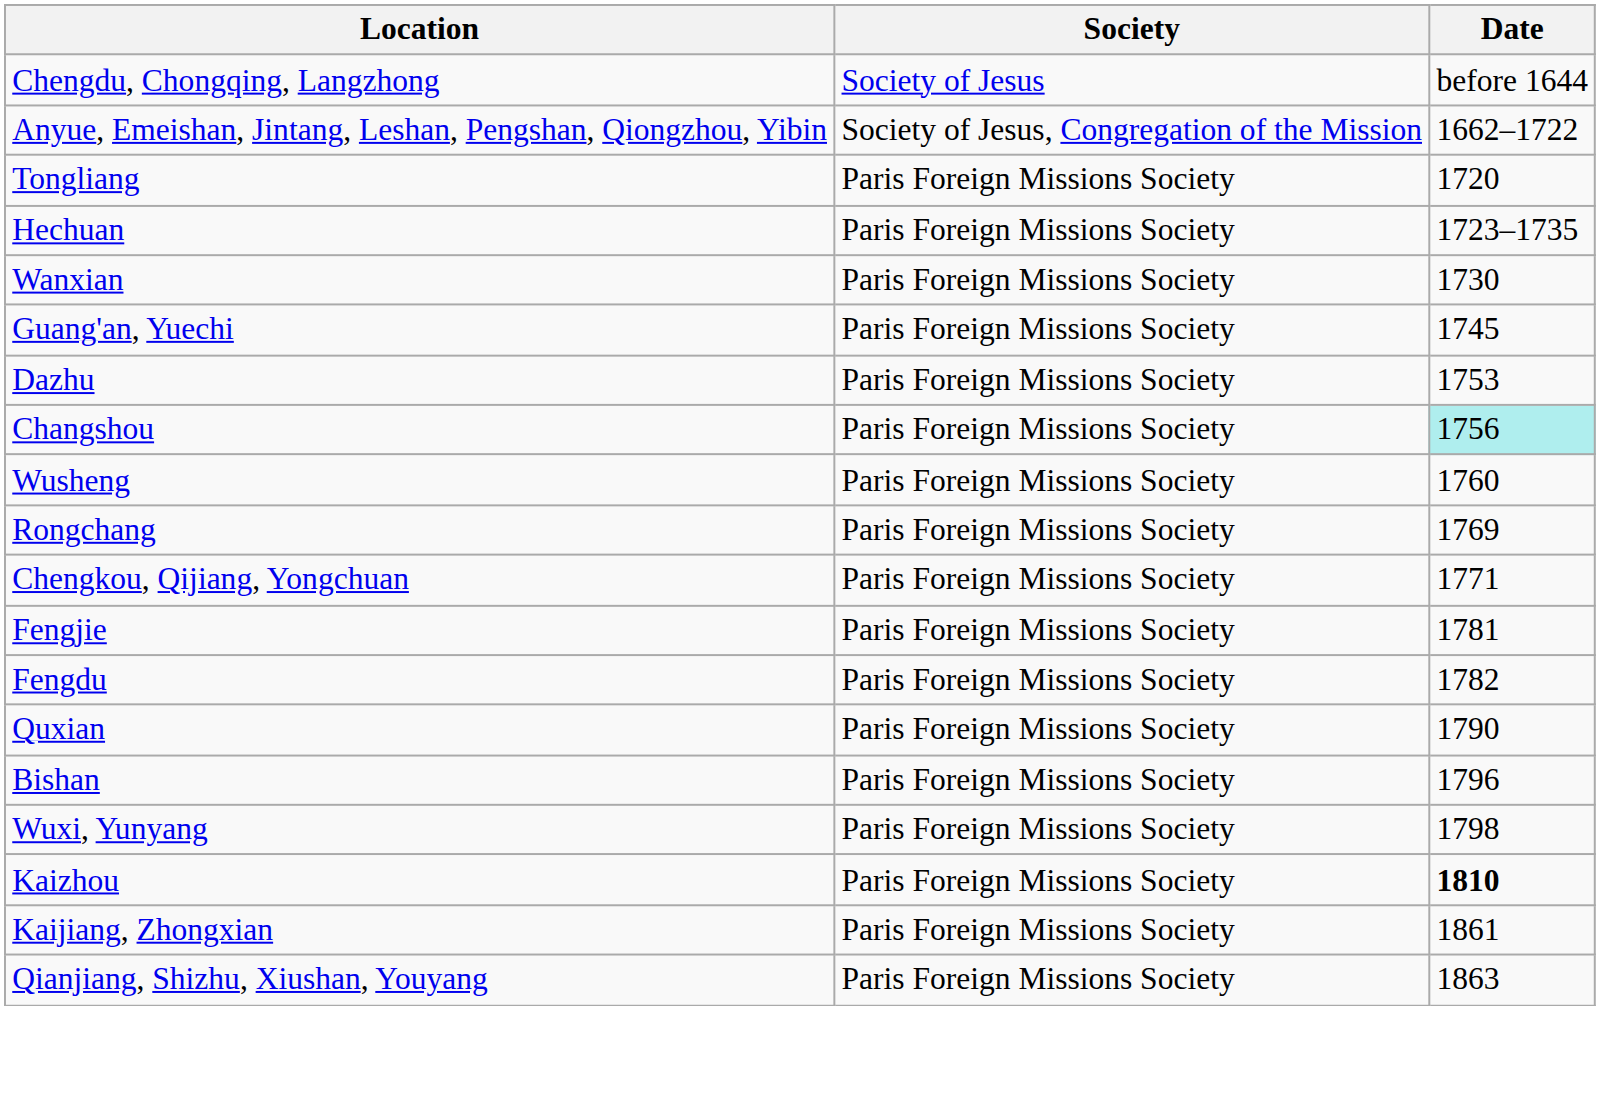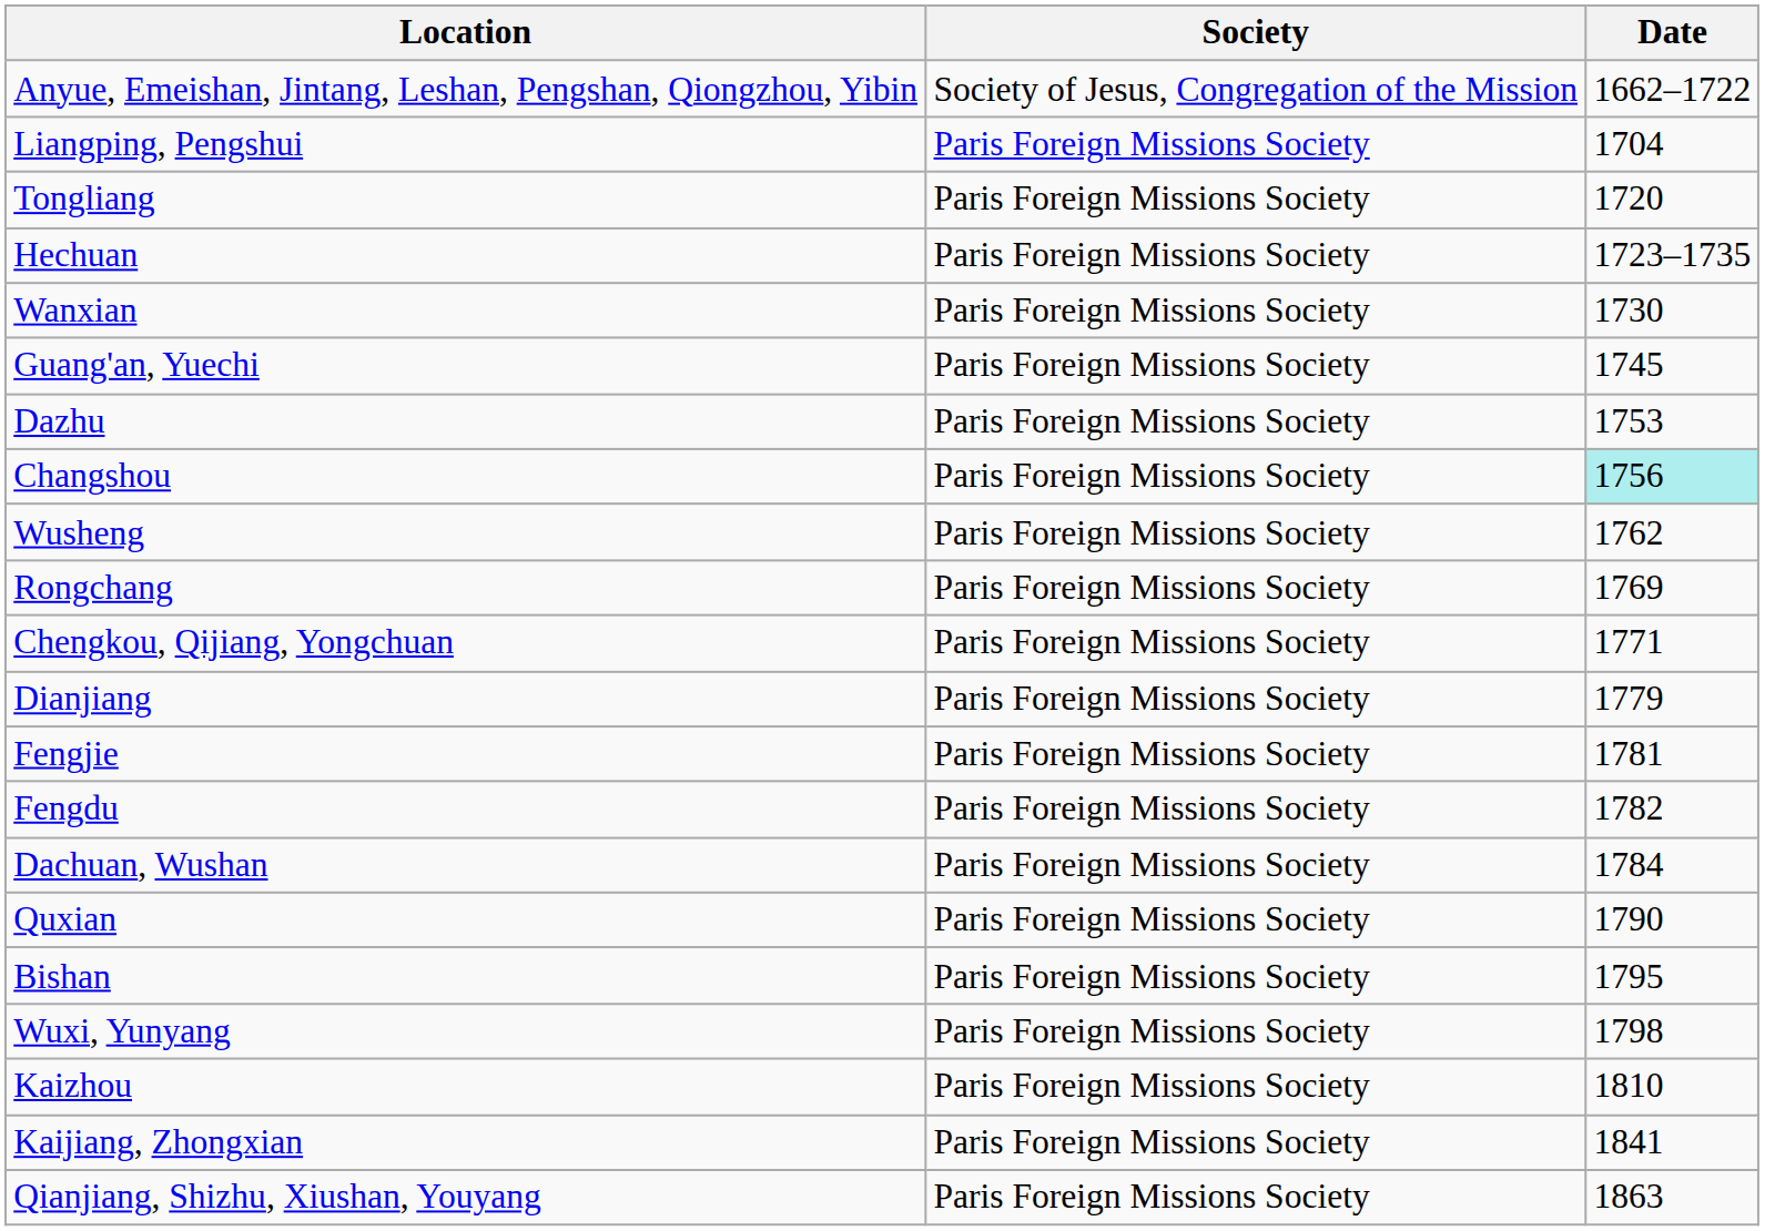 <table class="wikitable">
 <tr>
 <th>Location</th>
 <th>Society</th>
 <th>Date</th>
 </tr>
 <tr>
-<td><a href='#'>Chengdu</a>, <a href='#'>Chongqing</a>, <a href='#'>Langzhong</a></td>
-<td><a href='#'>Society of Jesus</a></td>
-<td>before 1644</td>
-</tr>
-<tr>
 <td><a href='#'>Anyue</a>, <a href='#'>Emeishan</a>, <a href='#'>Jintang</a>, <a href='#'>Leshan</a>, <a href='#'>Pengshan</a>, <a href='#'>Qiongzhou</a>, <a href='#'>Yibin</a></td>
 <td>Society of Jesus, <a href='#'>Congregation of the Mission</a></td>
 <td>1662–1722</td>
+</tr>
+<tr>
+<td><a href='#'>Liangping</a>, <a href='#'>Pengshui</a></td>
+<td><a href='#'>Paris Foreign Missions Society</a></td>
+<td>1704</td>
 </tr>
 <tr>
 <td><a href='#'>Tongliang</a></td>
 <td>Paris Foreign Missions Society</td>
 <td>1720</td>
 </tr>
 <tr>
 <td><a href='#'>Hechuan</a></td>
 <td>Paris Foreign Missions Society</td>
 <td>1723–1735</td>
 </tr>
 <tr>
 <td><a href='#'>Wanxian</a></td>
 <td>Paris Foreign Missions Society</td>
 <td>1730</td>
 </tr>
 <tr>
 <td><a href='#'>Guang'an</a>, <a href='#'>Yuechi</a></td>
 <td>Paris Foreign Missions Society</td>
 <td>1745</td>
 </tr>
 <tr>
 <td><a href='#'>Dazhu</a></td>
 <td>Paris Foreign Missions Society</td>
 <td>1753</td>
 </tr>
 <tr>
 <td><a href='#'>Changshou</a></td>
 <td>Paris Foreign Missions Society</td>
 <td style="background: paleturquoise;">1756</td>
 </tr>
 <tr>
 <td><a href='#'>Wusheng</a></td>
 <td>Paris Foreign Missions Society</td>
-<td>1760</td>
+<td>1762</td>
 </tr>
 <tr>
 <td><a href='#'>Rongchang</a></td>
 <td>Paris Foreign Missions Society</td>
 <td>1769</td>
 </tr>
 <tr>
 <td><a href='#'>Chengkou</a>, <a href='#'>Qijiang</a>, <a href='#'>Yongchuan</a></td>
 <td>Paris Foreign Missions Society</td>
 <td>1771</td>
 </tr>
 <tr>
+<td><a href='#'>Dianjiang</a></td>
+<td>Paris Foreign Missions Society</td>
+<td>1779</td>
+</tr>
+<tr>
 <td><a href='#'>Fengjie</a></td>
 <td>Paris Foreign Missions Society</td>
 <td>1781</td>
 </tr>
 <tr>
 <td><a href='#'>Fengdu</a></td>
 <td>Paris Foreign Missions Society</td>
 <td>1782</td>
 </tr>
 <tr>
+<td><a href='#'>Dachuan</a>, <a href='#'>Wushan</a></td>
+<td>Paris Foreign Missions Society</td>
+<td>1784</td>
+</tr>
+<tr>
 <td><a href='#'>Quxian</a></td>
 <td>Paris Foreign Missions Society</td>
 <td>1790</td>
 </tr>
 <tr>
 <td><a href='#'>Bishan</a></td>
 <td>Paris Foreign Missions Society</td>
-<td>1796</td>
+<td>1795</td>
 </tr>
 <tr>
 <td><a href='#'>Wuxi</a>, <a href='#'>Yunyang</a></td>
 <td>Paris Foreign Missions Society</td>
 <td>1798</td>
 </tr>
 <tr>
 <td><a href='#'>Kaizhou</a></td>
 <td>Paris Foreign Missions Society</td>
-<td><strong>1810</strong></td>
+<td>1810</td>
 </tr>
 <tr>
 <td><a href='#'>Kaijiang</a>, <a href='#'>Zhongxian</a></td>
 <td>Paris Foreign Missions Society</td>
-<td>1861</td>
+<td>1841</td>
 </tr>
 <tr>
 <td><a href='#'>Qianjiang</a>, <a href='#'>Shizhu</a>, <a href='#'>Xiushan</a>, <a href='#'>Youyang</a></td>
 <td>Paris Foreign Missions Society</td>
 <td>1863</td>
 </tr>
 </table>
